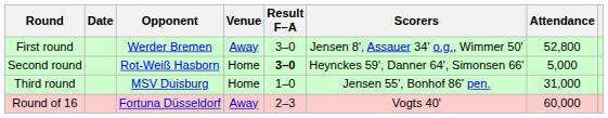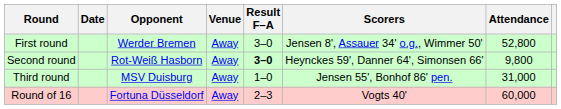 <table class="wikitable sortable" style="text-align:center;">
 <tr>
 <th>Round</th>
 <th>Date</th>
 <th>Opponent</th>
 <th>Venue</th>
 <th>Result<br>F–A</th>
 <th class=unsortable>Scorers</th>
 <th>Attendance</th>
 <th class=unsortable></th>
 </tr>
 <tr bgcolor="#ccffcc">
 <td>First round</td>
 <td></td>
 <td><a href='#'>Werder Bremen</a></td>
 <td><a href='#'>Away</a></td>
 <td>3–0</td>
 <td>Jensen 8', <a href='#'>Assauer</a> 34' <a href='#'>o.g.</a>, Wimmer 50'</td>
 <td>52,800</td>
 <td></td>
 </tr>
 <tr bgcolor="#ccffcc">
 <td>Second round</td>
 <td></td>
 <td><a href='#'>Rot-Weiß Hasborn</a></td>
-<td>Home</td>
+<td><a href='#'>Away</a></td>
 <td><strong>3–0</strong></td>
 <td>Heynckes 59', Danner 64', Simonsen 66'</td>
-<td>5,000</td>
+<td>9,800</td>
 <td></td>
 </tr>
 <tr bgcolor="#ccffcc">
 <td>Third round</td>
 <td></td>
 <td><a href='#'>MSV Duisburg</a></td>
-<td>Home</td>
+<td><a href='#'>Away</a></td>
 <td>1–0</td>
 <td>Jensen 55', Bonhof 86' <a href='#'>pen.</a></td>
 <td>31,000</td>
 <td></td>
 </tr>
 <tr bgcolor="#ffcccc">
 <td>Round of 16</td>
 <td></td>
 <td><a href='#'>Fortuna Düsseldorf</a></td>
 <td><a href='#'>Away</a></td>
 <td>2–3</td>
 <td>Vogts 40'</td>
 <td>60,000</td>
 <td></td>
 </tr>
 </table>
